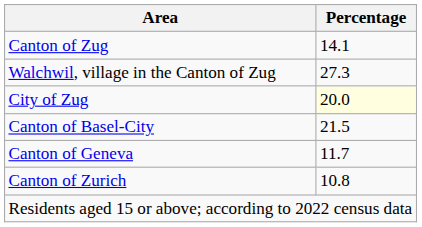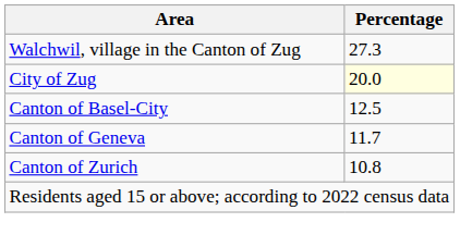 <table class="wikitable sortable">
 <tr>
 <th>Area</th>
 <th>Percentage</th>
-</tr>
-<tr>
-<td><a href='#'>Canton of Zug</a></td>
-<td>14.1</td>
 </tr>
 <tr>
 <td><a href='#'>Walchwil</a>, village in the Canton of Zug</td>
 <td>27.3</td>
 </tr>
 <tr>
 <td><a href='#'>City of Zug</a></td>
 <td style="background: lightyellow;">20.0</td>
 </tr>
 <tr>
 <td><a href='#'>Canton of Basel-City</a></td>
-<td>21.5</td>
+<td>12.5</td>
 </tr>
 <tr>
 <td><a href='#'>Canton of Geneva</a></td>
 <td>11.7</td>
 </tr>
 <tr>
 <td><a href='#'>Canton of Zurich</a></td>
 <td>10.8</td>
 </tr>
 <tr>
 <td colspan=2>Residents aged 15 or above; according to 2022 census data</td>
 </tr>
 </table>
